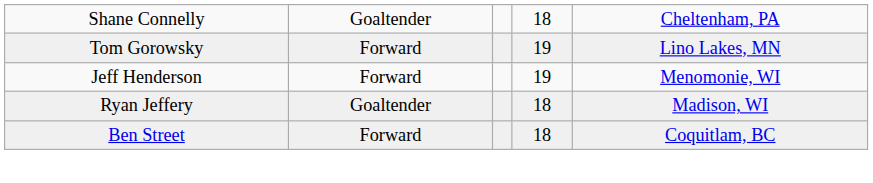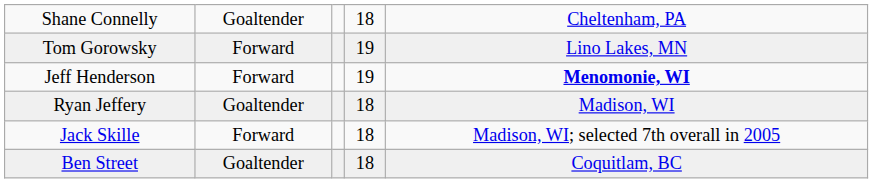 <table class="wikitable" width="60%">
 <tr align="center" bgcolor="">
 <td>Shane Connelly</td>
 <td>Goaltender</td>
 <td></td>
 <td>18</td>
 <td><a href='#'>Cheltenham, PA</a></td>
 </tr>
 <tr align="center" bgcolor="f0f0f0">
 <td>Tom Gorowsky</td>
 <td>Forward</td>
 <td></td>
 <td>19</td>
 <td><a href='#'>Lino Lakes, MN</a></td>
 </tr>
 <tr align="center" bgcolor="">
 <td>Jeff Henderson</td>
 <td>Forward</td>
 <td></td>
 <td>19</td>
-<td><a href='#'>Menomonie, WI</a></td>
+<td><strong><a href='#'>Menomonie, WI</a></strong></td>
 </tr>
 <tr align="center" bgcolor="f0f0f0">
 <td>Ryan Jeffery</td>
 <td>Goaltender</td>
 <td></td>
 <td>18</td>
 <td><a href='#'>Madison, WI</a></td>
 </tr>
+<tr align="center" bgcolor="">
+<td><a href='#'>Jack Skille</a></td>
+<td>Forward</td>
+<td></td>
+<td>18</td>
+<td><a href='#'>Madison, WI</a>; selected 7th overall in <a href='#'>2005</a></td>
+</tr>
 <tr align="center" bgcolor="f0f0f0">
 <td><a href='#'>Ben Street</a></td>
-<td>Forward</td>
+<td>Goaltender</td>
 <td></td>
 <td>18</td>
 <td><a href='#'>Coquitlam, BC</a></td>
 </tr>
 </table>
